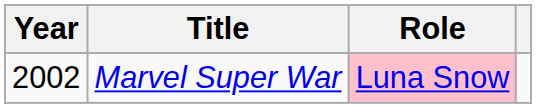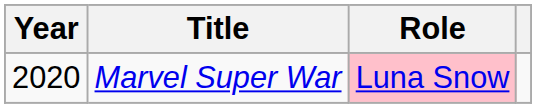 <table class="wikitable">
 <tr>
 <th scope="col">Year</th>
 <th scope="col">Title</th>
 <th scope="col">Role</th>
 <th scope="col"></th>
 </tr>
 <tr>
-<td>2002</td>
+<td>2020</td>
 <td><em><a href='#'>Marvel Super War</a></em></td>
 <td style="background: pink;"><a href='#'>Luna Snow</a></td>
 <td></td>
 </tr>
 </table>
